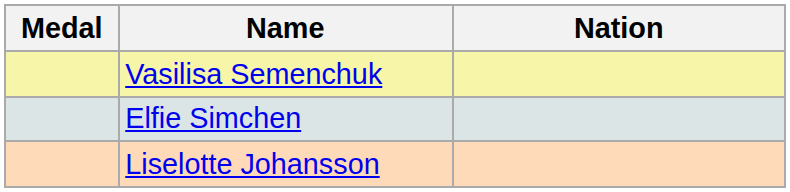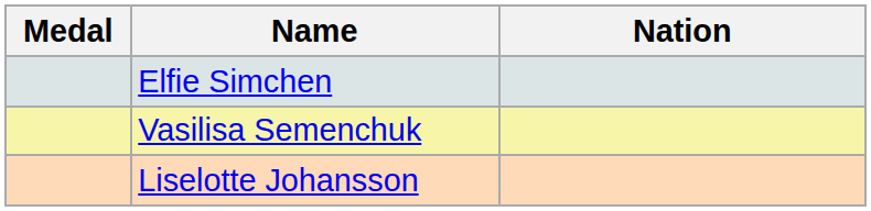 <table class=wikitable style="border:1px solid #AAAAAA;font-size:90%">
 <tr bgcolor="#E4E4E4">
 <th width=50>Medal</th>
 <th width=160>Name</th>
 <th width=160>Nation</th>
 </tr>
+<tr bgcolor="#DCE5E5">
+<td align="center"></td>
+<td><a href='#'>Elfie Simchen</a></td>
+<td></td>
+</tr>
 <tr bgcolor="#F7F6A8">
 <td align="center"></td>
 <td><a href='#'>Vasilisa Semenchuk</a></td>
-<td></td>
-</tr>
-<tr bgcolor="#DCE5E5">
-<td align="center"></td>
-<td><a href='#'>Elfie Simchen</a></td>
 <td></td>
 </tr>
 <tr bgcolor="#FFDAB9">
 <td align="center"></td>
 <td><a href='#'>Liselotte Johansson</a></td>
 <td></td>
 </tr>
 </table>
